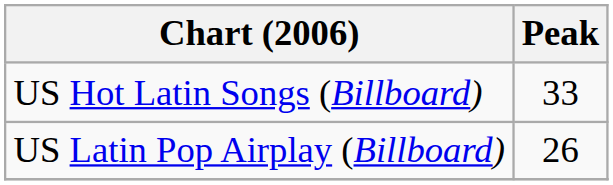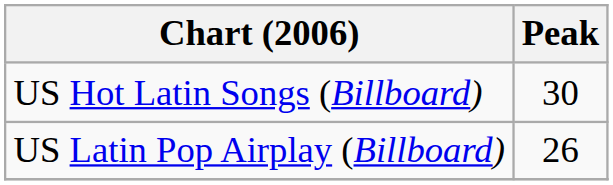 <table class="wikitable">
 <tr>
 <th align="center">Chart (2006)</th>
 <th align="center">Peak</th>
 </tr>
 <tr>
 <td align="left">US <a href='#'>Hot Latin Songs</a> (<em><a href='#'>Billboard</a>)</em> </td>
-<td align="center">33</td>
+<td align="center">30</td>
 </tr>
 <tr>
 <td align="left">US <a href='#'>Latin Pop Airplay</a> (<em><a href='#'>Billboard</a>)</em></td>
 <td align="center">26</td>
 </tr>
 <tr>
 </tr>
 </table>
